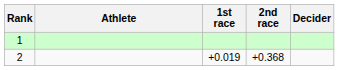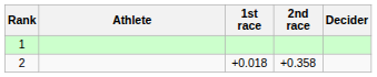 <table class=wikitable style="text-align:center">
 <tr>
 <th width=40>Rank</th>
 <th width=250>Athlete</th>
 <th width=60>1st race</th>
 <th width=60>2nd race</th>
 <th width=60>Decider</th>
 </tr>
 <tr bgcolor="ccffcc">
 <td>1</td>
 <td align=left></td>
 <td></td>
 <td></td>
 <td></td>
 </tr>
 <tr>
 <td>2</td>
 <td align=left></td>
-<td>+0.019</td>
-<td>+0.368</td>
+<td>+0.018</td>
+<td>+0.358</td>
 <td></td>
 </tr>
 </table>
